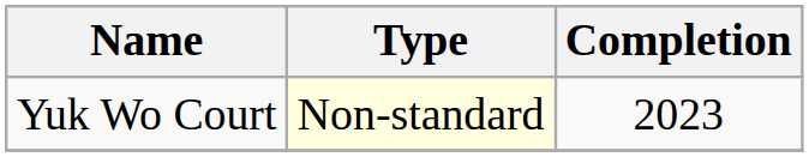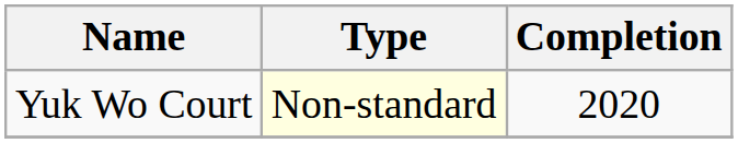 <table class="wikitable" style="text-align: center">
 <tr>
 <th>Name</th>
 <th>Type</th>
 <th>Completion</th>
 </tr>
 <tr>
 <td>Yuk Wo Court</td>
 <td rowspan="1" style="background: lightyellow;">Non-standard</td>
-<td rowspan="1">2023</td>
+<td rowspan="1">2020</td>
 </tr>
 <tr>
 </tr>
 </table>
